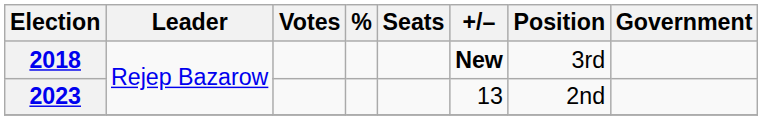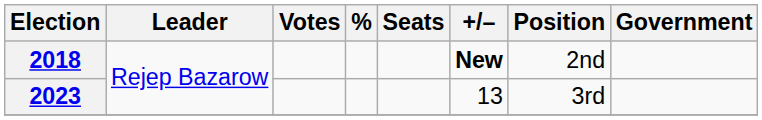 <table class=wikitable style="text-align: right;">
 <tr>
 <th>Election</th>
 <th>Leader</th>
 <th>Votes</th>
 <th>%</th>
 <th>Seats</th>
 <th>+/–</th>
 <th>Position</th>
 <th>Government</th>
 </tr>
 <tr>
 <th><a href='#'>2018</a></th>
 <td rowspan=2><a href='#'>Rejep Bazarow</a></td>
 <td></td>
 <td></td>
 <td></td>
 <td><strong>New</strong></td>
-<td>3rd</td>
+<td> 2nd</td>
 <td></td>
 </tr>
 <tr>
 <th><a href='#'>2023</a></th>
 <td></td>
 <td></td>
 <td></td>
 <td> 13</td>
-<td> 2nd</td>
+<td>3rd</td>
 <td></td>
 </tr>
 <tr>
 </tr>
 </table>
